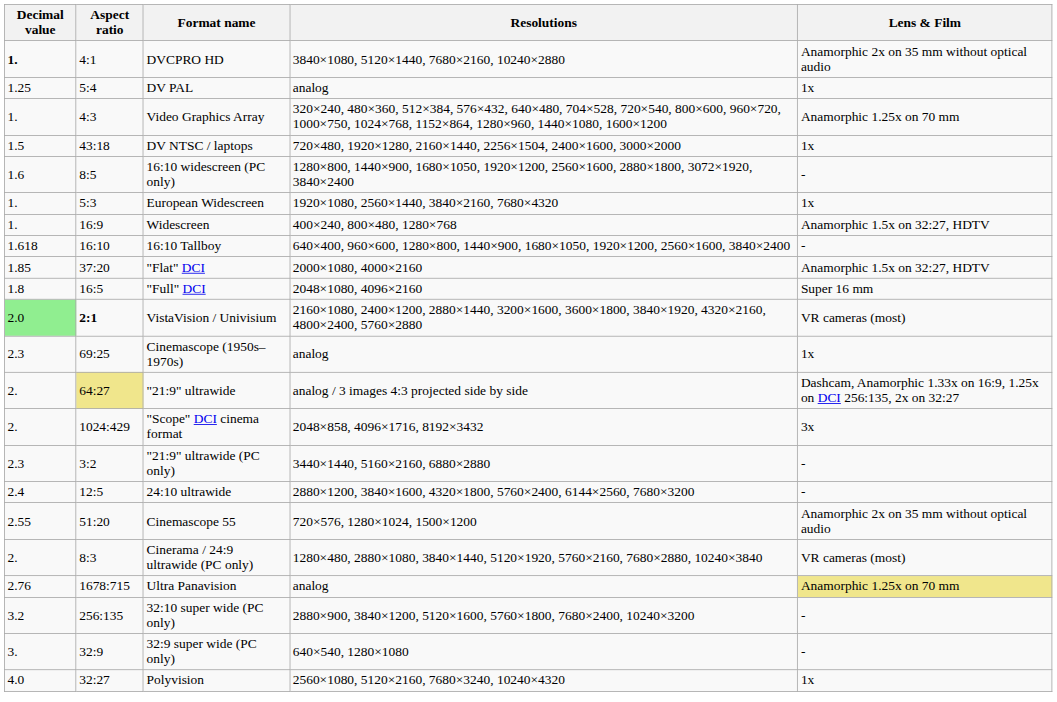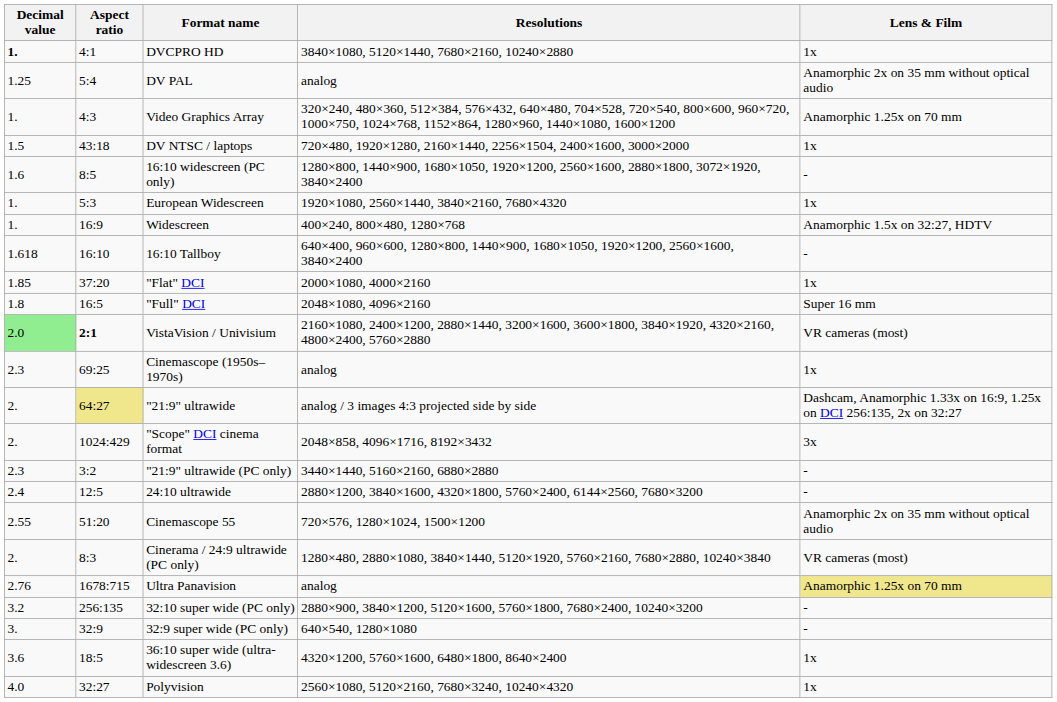 <table class="wikitable sortable">
 <tr>
 <th>Decimal value</th>
 <th>Aspect ratio</th>
 <th>Format name</th>
 <th>Resolutions</th>
 <th>Lens & Film</th>
 </tr>
 <tr>
 <td><strong>1.</strong></td>
 <td>4:1</td>
 <td>DVCPRO HD</td>
 <td>3840×1080, 5120×1440, 7680×2160, 10240×2880</td>
-<td>Anamorphic 2x on 35 mm without optical audio</td>
+<td>1x</td>
 </tr>
 <tr>
 <td>1.25</td>
 <td>5:4</td>
 <td>DV PAL</td>
 <td>analog</td>
-<td>1x</td>
+<td>Anamorphic 2x on 35 mm without optical audio</td>
 </tr>
 <tr>
 <td>1.</td>
 <td>4:3</td>
 <td>Video Graphics Array</td>
 <td>320×240, 480×360, 512×384, 576×432, 640×480, 704×528, 720×540, 800×600, 960×720, 1000×750, 1024×768, 1152×864, 1280×960, 1440×1080, 1600×1200</td>
 <td>Anamorphic 1.25x on 70 mm</td>
 </tr>
 <tr>
 <td>1.5</td>
 <td>43:18</td>
 <td>DV NTSC / laptops</td>
 <td>720×480, 1920×1280, 2160×1440, 2256×1504, 2400×1600, 3000×2000</td>
 <td>1x</td>
 </tr>
 <tr>
 <td>1.6</td>
 <td>8:5</td>
 <td>16:10 widescreen (PC only)</td>
 <td>1280×800, 1440×900, 1680×1050, 1920×1200, 2560×1600, 2880×1800, 3072×1920, 3840×2400</td>
 <td>-</td>
 </tr>
 <tr>
 <td>1.</td>
 <td>5:3</td>
 <td>European Widescreen</td>
 <td>1920×1080, 2560×1440, 3840×2160, 7680×4320</td>
 <td>1x</td>
 </tr>
 <tr>
 <td>1.</td>
 <td>16:9</td>
 <td>Widescreen</td>
 <td>400×240, 800×480, 1280×768</td>
 <td>Anamorphic 1.5x on 32:27, HDTV</td>
 </tr>
 <tr>
 <td>1.618</td>
 <td>16:10</td>
 <td>16:10 Tallboy</td>
 <td>640×400, 960×600, 1280×800, 1440×900, 1680×1050, 1920×1200, 2560×1600, 3840×2400</td>
 <td>-</td>
 </tr>
 <tr>
 <td>1.85</td>
 <td>37:20</td>
 <td>"Flat" <a href='#'>DCI</a></td>
 <td>2000×1080, 4000×2160</td>
-<td>Anamorphic 1.5x on 32:27, HDTV</td>
+<td>1x</td>
 </tr>
 <tr>
 <td>1.8</td>
 <td>16:5</td>
 <td>"Full" <a href='#'>DCI</a></td>
 <td>2048×1080, 4096×2160</td>
 <td>Super 16 mm</td>
 </tr>
 <tr>
 <td style="background: lightgreen;">2.0</td>
 <td><strong>2:1</strong></td>
 <td>VistaVision / Univisium</td>
 <td>2160×1080, 2400×1200, 2880×1440, 3200×1600, 3600×1800, 3840×1920, 4320×2160, 4800×2400, 5760×2880</td>
 <td>VR cameras (most)</td>
 </tr>
 <tr>
 <td>2.3</td>
 <td>69:25</td>
 <td>Cinemascope (1950s–1970s)</td>
 <td>analog</td>
 <td>1x</td>
 </tr>
 <tr>
 <td>2.</td>
 <td style="background: khaki;">64:27</td>
 <td>"21:9" ultrawide</td>
 <td>analog / 3 images 4:3 projected side by side</td>
 <td>Dashcam, Anamorphic 1.33x on 16:9, 1.25x on <a href='#'>DCI</a> 256:135, 2x on 32:27</td>
 </tr>
 <tr>
 <td>2.</td>
 <td>1024:429</td>
 <td>"Scope" <a href='#'>DCI</a> cinema format</td>
 <td>2048×858, 4096×1716, 8192×3432</td>
 <td>3x</td>
 </tr>
 <tr>
 <td>2.3</td>
 <td>3:2</td>
 <td>"21:9" ultrawide (PC only)</td>
 <td>3440×1440, 5160×2160, 6880×2880</td>
 <td>-</td>
 </tr>
 <tr>
 <td>2.4</td>
 <td>12:5</td>
 <td>24:10 ultrawide</td>
 <td>2880×1200, 3840×1600, 4320×1800, 5760×2400, 6144×2560, 7680×3200</td>
 <td>-</td>
 </tr>
 <tr>
 <td>2.55</td>
 <td>51:20</td>
 <td>Cinemascope 55</td>
 <td>720×576, 1280×1024, 1500×1200</td>
 <td>Anamorphic 2x on 35 mm without optical audio</td>
 </tr>
 <tr>
 <td>2.</td>
 <td>8:3</td>
 <td>Cinerama / 24:9 ultrawide (PC only)</td>
 <td>1280×480, 2880×1080, 3840×1440, 5120×1920, 5760×2160, 7680×2880, 10240×3840</td>
 <td>VR cameras (most)</td>
 </tr>
 <tr>
 <td>2.76</td>
 <td>1678:715</td>
 <td>Ultra Panavision</td>
 <td>analog</td>
 <td style="background: khaki;">Anamorphic 1.25x on 70 mm</td>
 </tr>
 <tr>
 <td>3.2</td>
 <td>256:135</td>
 <td>32:10 super wide (PC only)</td>
 <td>2880×900, 3840×1200, 5120×1600, 5760×1800, 7680×2400, 10240×3200</td>
 <td>-</td>
 </tr>
 <tr>
 <td>3.</td>
 <td>32:9</td>
 <td>32:9 super wide (PC only)</td>
 <td>640×540, 1280×1080</td>
 <td>-</td>
 </tr>
 <tr>
+<td>3.6</td>
+<td>18:5</td>
+<td>36:10 super wide (ultra-widescreen 3.6)</td>
+<td>4320×1200, 5760×1600, 6480×1800, 8640×2400</td>
+<td>1x</td>
+</tr>
+<tr>
 <td>4.0</td>
 <td>32:27</td>
 <td>Polyvision</td>
 <td>2560×1080, 5120×2160, 7680×3240, 10240×4320</td>
 <td>1x</td>
 </tr>
 </table>
